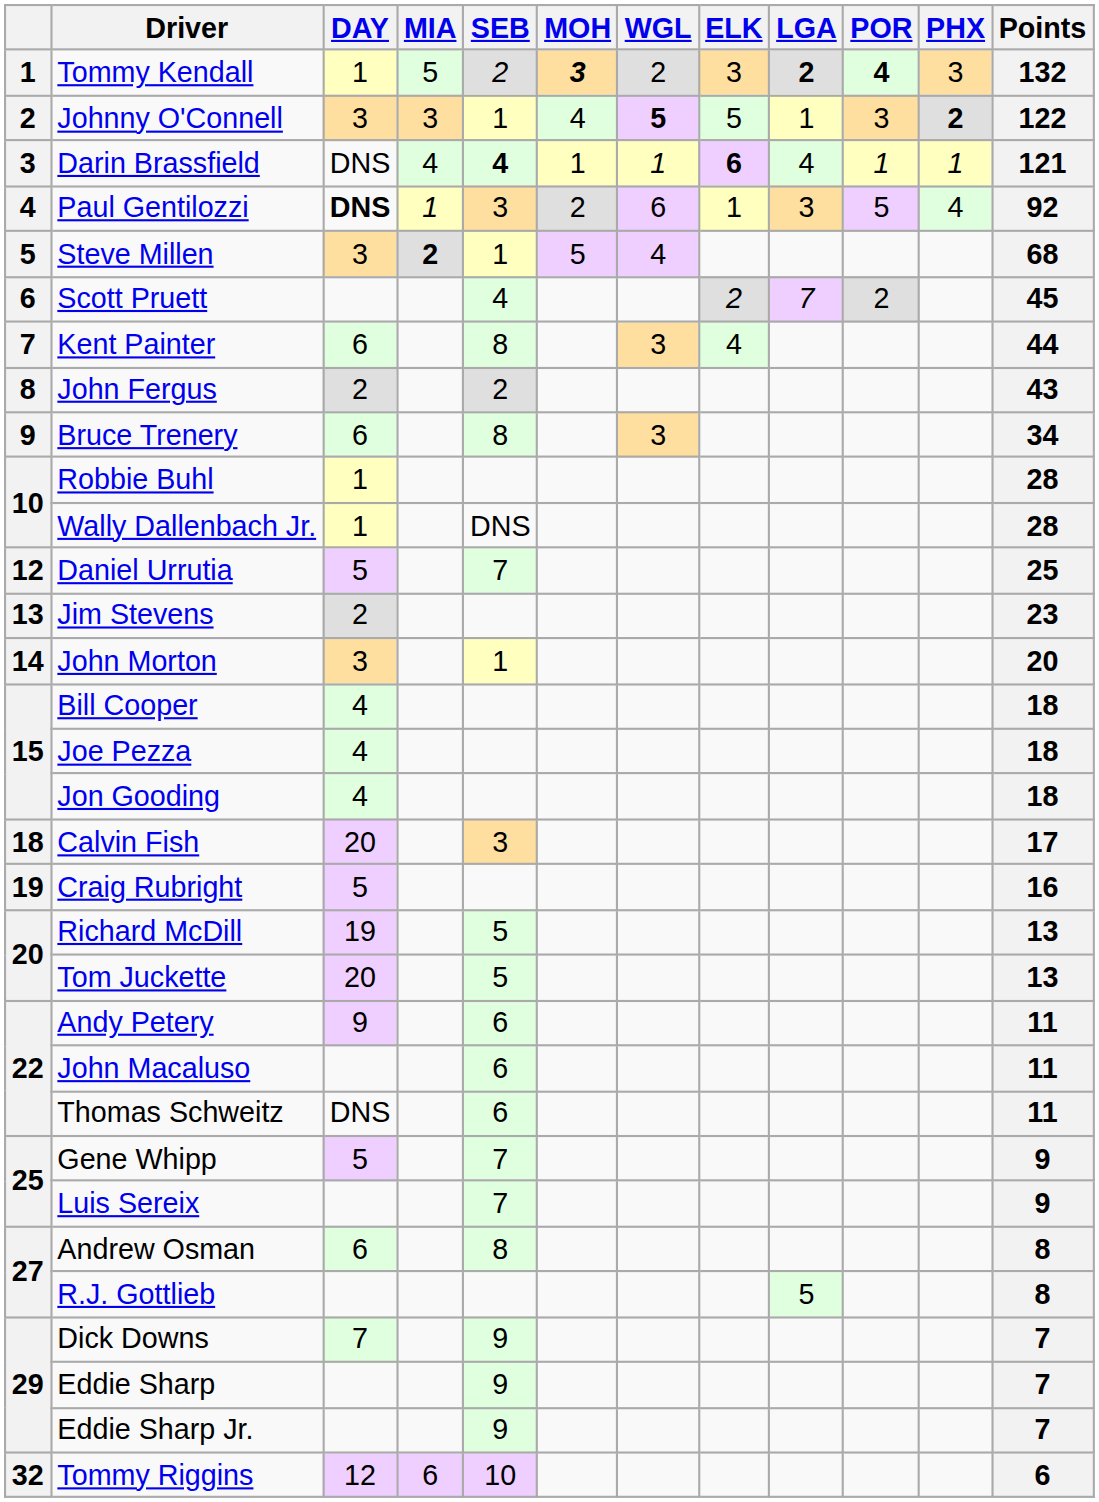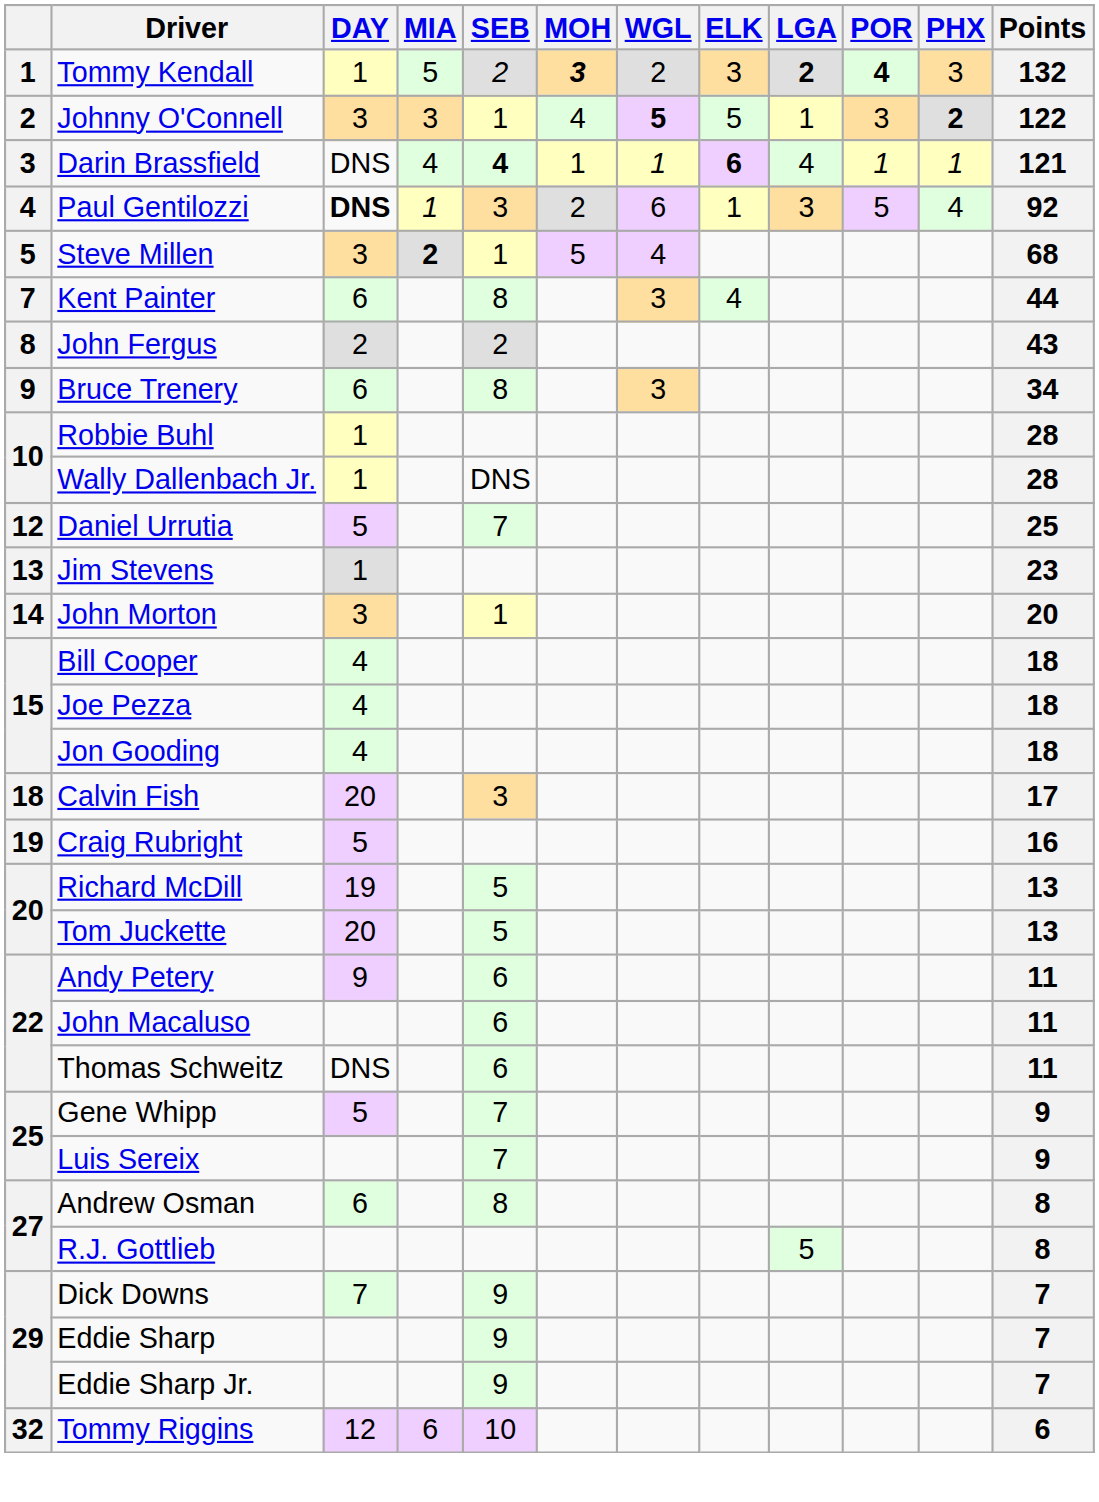 <table class="wikitable" style="font-size:85%; text-align:center">
 <tr>
 <th valign="middle"></th>
 <th valign="left">Driver</th>
 <th><a href='#'>DAY</a></th>
 <th><a href='#'>MIA</a></th>
 <th><a href='#'>SEB</a></th>
 <th><a href='#'>MOH</a></th>
 <th><a href='#'>WGL</a></th>
 <th><a href='#'>ELK</a></th>
 <th><a href='#'>LGA</a></th>
 <th><a href='#'>POR</a></th>
 <th><a href='#'>PHX</a></th>
 <th>Points</th>
 </tr>
 <tr>
 <th>1</th>
 <td align="left"> <a href='#'>Tommy Kendall</a></td>
 <td style="background:#ffffbf;">1</td>
 <td style="background:#dfffdf;">5</td>
 <td style="background:#dfdfdf;"><em>2</em></td>
 <td style="background:#ffdf9f;"><strong><em>3</em></strong></td>
 <td style="background:#dfdfdf;">2</td>
 <td style="background:#ffdf9f;">3</td>
 <td style="background:#dfdfdf;"><strong>2</strong></td>
 <td style="background:#dfffdf;"><strong>4</strong></td>
 <td style="background:#ffdf9f;">3</td>
 <th>132</th>
 </tr>
 <tr>
 <th>2</th>
 <td align="left"> <a href='#'>Johnny O'Connell</a></td>
 <td style="background:#ffdf9f;">3</td>
 <td style="background:#ffdf9f;">3</td>
 <td style="background:#ffffbf;">1</td>
 <td style="background:#dfffdf;">4</td>
 <td style="background:#efcfff;"><strong>5</strong></td>
 <td style="background:#dfffdf;">5</td>
 <td style="background:#ffffbf;">1</td>
 <td style="background:#ffdf9f;">3</td>
 <td style="background:#dfdfdf;"><strong>2</strong></td>
 <th>122</th>
 </tr>
 <tr>
 <th>3</th>
 <td align="left"> <a href='#'>Darin Brassfield</a></td>
 <td>DNS</td>
 <td style="background:#dfffdf;">4</td>
 <td style="background:#dfffdf;"><strong>4</strong></td>
 <td style="background:#ffffbf;">1</td>
 <td style="background:#ffffbf;"><em>1</em></td>
 <td style="background:#efcfff;"><strong>6</strong></td>
 <td style="background:#dfffdf;">4</td>
 <td style="background:#ffffbf;"><em>1</em></td>
 <td style="background:#ffffbf;"><em>1</em></td>
 <th>121</th>
 </tr>
 <tr>
 <th>4</th>
 <td align="left"> <a href='#'>Paul Gentilozzi</a></td>
 <td><strong>DNS</strong></td>
 <td style="background:#ffffbf;"><em>1</em></td>
 <td style="background:#ffdf9f;">3</td>
 <td style="background:#dfdfdf;">2</td>
 <td style="background:#efcfff;">6</td>
 <td style="background:#ffffbf;">1</td>
 <td style="background:#ffdf9f;">3</td>
 <td style="background:#efcfff;">5</td>
 <td style="background:#dfffdf;">4</td>
 <th>92</th>
 </tr>
 <tr>
 <th>5</th>
 <td align="left"> <a href='#'>Steve Millen</a></td>
 <td style="background:#ffdf9f;">3</td>
 <td style="background:#dfdfdf;"><strong>2</strong></td>
 <td style="background:#ffffbf;">1</td>
 <td style="background:#efcfff;">5</td>
 <td style="background:#efcfff;">4</td>
 <td></td>
 <td></td>
 <td></td>
 <td></td>
 <th>68</th>
-</tr>
-<tr>
-<th>6</th>
-<td align="left"> <a href='#'>Scott Pruett</a></td>
-<td></td>
-<td></td>
-<td style="background:#dfffdf;">4</td>
-<td></td>
-<td></td>
-<td style="background:#dfdfdf;"><em>2</em></td>
-<td style="background:#efcfff;"><em>7</em></td>
-<td style="background:#dfdfdf;">2</td>
-<td></td>
-<th>45</th>
 </tr>
 <tr>
 <th>7</th>
 <td align="left"> <a href='#'>Kent Painter</a></td>
 <td style="background:#dfffdf;">6</td>
 <td></td>
 <td style="background:#dfffdf;">8</td>
 <td></td>
 <td style="background:#ffdf9f;">3</td>
 <td style="background:#dfffdf;">4</td>
 <td></td>
 <td></td>
 <td></td>
 <th>44</th>
 </tr>
 <tr>
 <th>8</th>
 <td align="left"> <a href='#'>John Fergus</a></td>
 <td style="background:#dfdfdf;">2</td>
 <td></td>
 <td style="background:#dfdfdf;">2</td>
 <td></td>
 <td></td>
 <td></td>
 <td></td>
 <td></td>
 <td></td>
 <th>43</th>
 </tr>
 <tr>
 <th>9</th>
 <td align="left"> <a href='#'>Bruce Trenery</a></td>
 <td style="background:#dfffdf;">6</td>
 <td></td>
 <td style="background:#dfffdf;">8</td>
 <td></td>
 <td style="background:#ffdf9f;">3</td>
 <td></td>
 <td></td>
 <td></td>
 <td></td>
 <th>34</th>
 </tr>
 <tr>
 <th rowspan="2">10</th>
 <td align="left"> <a href='#'>Robbie Buhl</a></td>
 <td style="background:#ffffbf;">1</td>
 <td></td>
 <td></td>
 <td></td>
 <td></td>
 <td></td>
 <td></td>
 <td></td>
 <td></td>
 <th>28</th>
 </tr>
 <tr>
 <td align="left"> <a href='#'>Wally Dallenbach Jr.</a></td>
 <td style="background:#ffffbf;">1</td>
 <td></td>
 <td>DNS</td>
 <td></td>
 <td></td>
 <td></td>
 <td></td>
 <td></td>
 <td></td>
 <th>28</th>
 </tr>
 <tr>
 <th>12</th>
 <td align="left"> <a href='#'>Daniel Urrutia</a></td>
 <td style="background:#efcfff;">5</td>
 <td></td>
 <td style="background:#dfffdf;">7</td>
 <td></td>
 <td></td>
 <td></td>
 <td></td>
 <td></td>
 <td></td>
 <th>25</th>
 </tr>
 <tr>
 <th>13</th>
 <td align="left"> <a href='#'>Jim Stevens</a></td>
-<td style="background:#dfdfdf;">2</td>
+<td style="background:#dfdfdf;">1</td>
 <td></td>
 <td></td>
 <td></td>
 <td></td>
 <td></td>
 <td></td>
 <td></td>
 <td></td>
 <th>23</th>
 </tr>
 <tr>
 <th>14</th>
 <td align="left"> <a href='#'>John Morton</a></td>
 <td style="background:#ffdf9f;">3</td>
 <td></td>
 <td style="background:#ffffbf;">1</td>
 <td></td>
 <td></td>
 <td></td>
 <td></td>
 <td></td>
 <td></td>
 <th>20</th>
 </tr>
 <tr>
 <th rowspan="3">15</th>
 <td align="left"> <a href='#'>Bill Cooper</a></td>
 <td style="background:#dfffdf;">4</td>
 <td></td>
 <td></td>
 <td></td>
 <td></td>
 <td></td>
 <td></td>
 <td></td>
 <td></td>
 <th>18</th>
 </tr>
 <tr>
 <td align="left"> <a href='#'>Joe Pezza</a></td>
 <td style="background:#dfffdf;">4</td>
 <td></td>
 <td></td>
 <td></td>
 <td></td>
 <td></td>
 <td></td>
 <td></td>
 <td></td>
 <th>18</th>
 </tr>
 <tr>
 <td align="left"> <a href='#'>Jon Gooding</a></td>
 <td style="background:#dfffdf;">4</td>
 <td></td>
 <td></td>
 <td></td>
 <td></td>
 <td></td>
 <td></td>
 <td></td>
 <td></td>
 <th>18</th>
 </tr>
 <tr>
 <th>18</th>
 <td align="left"> <a href='#'>Calvin Fish</a></td>
 <td style="background:#efcfff;">20</td>
 <td></td>
 <td style="background:#ffdf9f;">3</td>
 <td></td>
 <td></td>
 <td></td>
 <td></td>
 <td></td>
 <td></td>
 <th>17</th>
 </tr>
 <tr>
 <th>19</th>
 <td align="left"> <a href='#'>Craig Rubright</a></td>
 <td style="background:#efcfff;">5</td>
 <td></td>
 <td></td>
 <td></td>
 <td></td>
 <td></td>
 <td></td>
 <td></td>
 <td></td>
 <th>16</th>
 </tr>
 <tr>
 <th rowspan="2">20</th>
 <td align="left"> <a href='#'>Richard McDill</a></td>
 <td style="background:#efcfff;">19</td>
 <td></td>
 <td style="background:#dfffdf;">5</td>
 <td></td>
 <td></td>
 <td></td>
 <td></td>
 <td></td>
 <td></td>
 <th>13</th>
 </tr>
 <tr>
 <td align="left"> <a href='#'>Tom Juckette</a></td>
 <td style="background:#efcfff;">20</td>
 <td></td>
 <td style="background:#dfffdf;">5</td>
 <td></td>
 <td></td>
 <td></td>
 <td></td>
 <td></td>
 <td></td>
 <th>13</th>
 </tr>
 <tr>
 <th rowspan="3">22</th>
 <td align="left"> <a href='#'>Andy Petery</a></td>
 <td style="background:#efcfff;">9</td>
 <td></td>
 <td style="background:#dfffdf;">6</td>
 <td></td>
 <td></td>
 <td></td>
 <td></td>
 <td></td>
 <td></td>
 <th>11</th>
 </tr>
 <tr>
 <td align="left"> <a href='#'>John Macaluso</a></td>
 <td></td>
 <td></td>
 <td style="background:#dfffdf;">6</td>
 <td></td>
 <td></td>
 <td></td>
 <td></td>
 <td></td>
 <td></td>
 <th>11</th>
 </tr>
 <tr>
 <td align="left"> Thomas Schweitz</td>
 <td>DNS</td>
 <td></td>
 <td style="background:#dfffdf;">6</td>
 <td></td>
 <td></td>
 <td></td>
 <td></td>
 <td></td>
 <td></td>
 <th>11</th>
 </tr>
 <tr>
 <th rowspan="2">25</th>
 <td align="left"> Gene Whipp</td>
 <td style="background:#efcfff;">5</td>
 <td></td>
 <td style="background:#dfffdf;">7</td>
 <td></td>
 <td></td>
 <td></td>
 <td></td>
 <td></td>
 <td></td>
 <th>9</th>
 </tr>
 <tr>
 <td align="left"> <a href='#'>Luis Sereix</a></td>
 <td></td>
 <td></td>
 <td style="background:#dfffdf;">7</td>
 <td></td>
 <td></td>
 <td></td>
 <td></td>
 <td></td>
 <td></td>
 <th>9</th>
 </tr>
 <tr>
 <th rowspan="2">27</th>
 <td align="left"> Andrew Osman</td>
 <td style="background:#dfffdf;">6</td>
 <td></td>
 <td style="background:#dfffdf;">8</td>
 <td></td>
 <td></td>
 <td></td>
 <td></td>
 <td></td>
 <td></td>
 <th>8</th>
 </tr>
 <tr>
 <td align="left"> <a href='#'>R.J. Gottlieb</a></td>
 <td></td>
 <td></td>
 <td></td>
 <td></td>
 <td></td>
 <td></td>
 <td style="background:#dfffdf;">5</td>
 <td></td>
 <td></td>
 <th>8</th>
 </tr>
 <tr>
 <th rowspan="3">29</th>
 <td align="left"> Dick Downs</td>
 <td style="background:#dfffdf;">7</td>
 <td></td>
 <td style="background:#dfffdf;">9</td>
 <td></td>
 <td></td>
 <td></td>
 <td></td>
 <td></td>
 <td></td>
 <th>7</th>
 </tr>
 <tr>
 <td align="left"> Eddie Sharp</td>
 <td></td>
 <td></td>
 <td style="background:#dfffdf;">9</td>
 <td></td>
 <td></td>
 <td></td>
 <td></td>
 <td></td>
 <td></td>
 <th>7</th>
 </tr>
 <tr>
 <td align="left"> Eddie Sharp Jr.</td>
 <td></td>
 <td></td>
 <td style="background:#dfffdf;">9</td>
 <td></td>
 <td></td>
 <td></td>
 <td></td>
 <td></td>
 <td></td>
 <th>7</th>
 </tr>
 <tr>
 <th>32</th>
 <td align="left"> <a href='#'>Tommy Riggins</a></td>
 <td style="background:#efcfff;">12</td>
 <td style="background:#efcfff;">6</td>
 <td style="background:#efcfff;">10</td>
 <td></td>
 <td></td>
 <td></td>
 <td></td>
 <td></td>
 <td></td>
 <th>6</th>
 </tr>
 </table>
